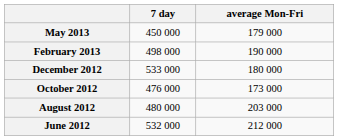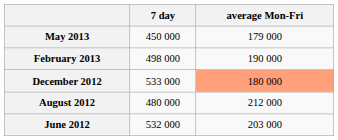 <table class="wikitable sortable" style="text-align:center; width:500px; height:200px;">
 <tr>
 <th></th>
 <th>7 day</th>
 <th>average Mon-Fri</th>
 </tr>
 <tr>
 <th scope="row">May 2013</th>
 <td>450 000</td>
 <td>179 000</td>
 </tr>
 <tr>
 <th scope="row">February 2013</th>
 <td>498 000</td>
 <td>190 000</td>
 </tr>
 <tr>
 <th scope="row">December 2012</th>
 <td>533 000</td>
-<td>180 000</td>
-</tr>
-<tr>
-<th scope="row">October 2012</th>
-<td>476 000</td>
-<td>173 000</td>
+<td style="background: lightsalmon;">180 000</td>
 </tr>
 <tr>
 <th scope="row">August 2012</th>
 <td>480 000</td>
-<td>203 000</td>
+<td>212 000</td>
 </tr>
 <tr>
 <th scope="row">June 2012</th>
 <td>532 000</td>
-<td>212 000</td>
+<td>203 000</td>
 </tr>
 </table>
